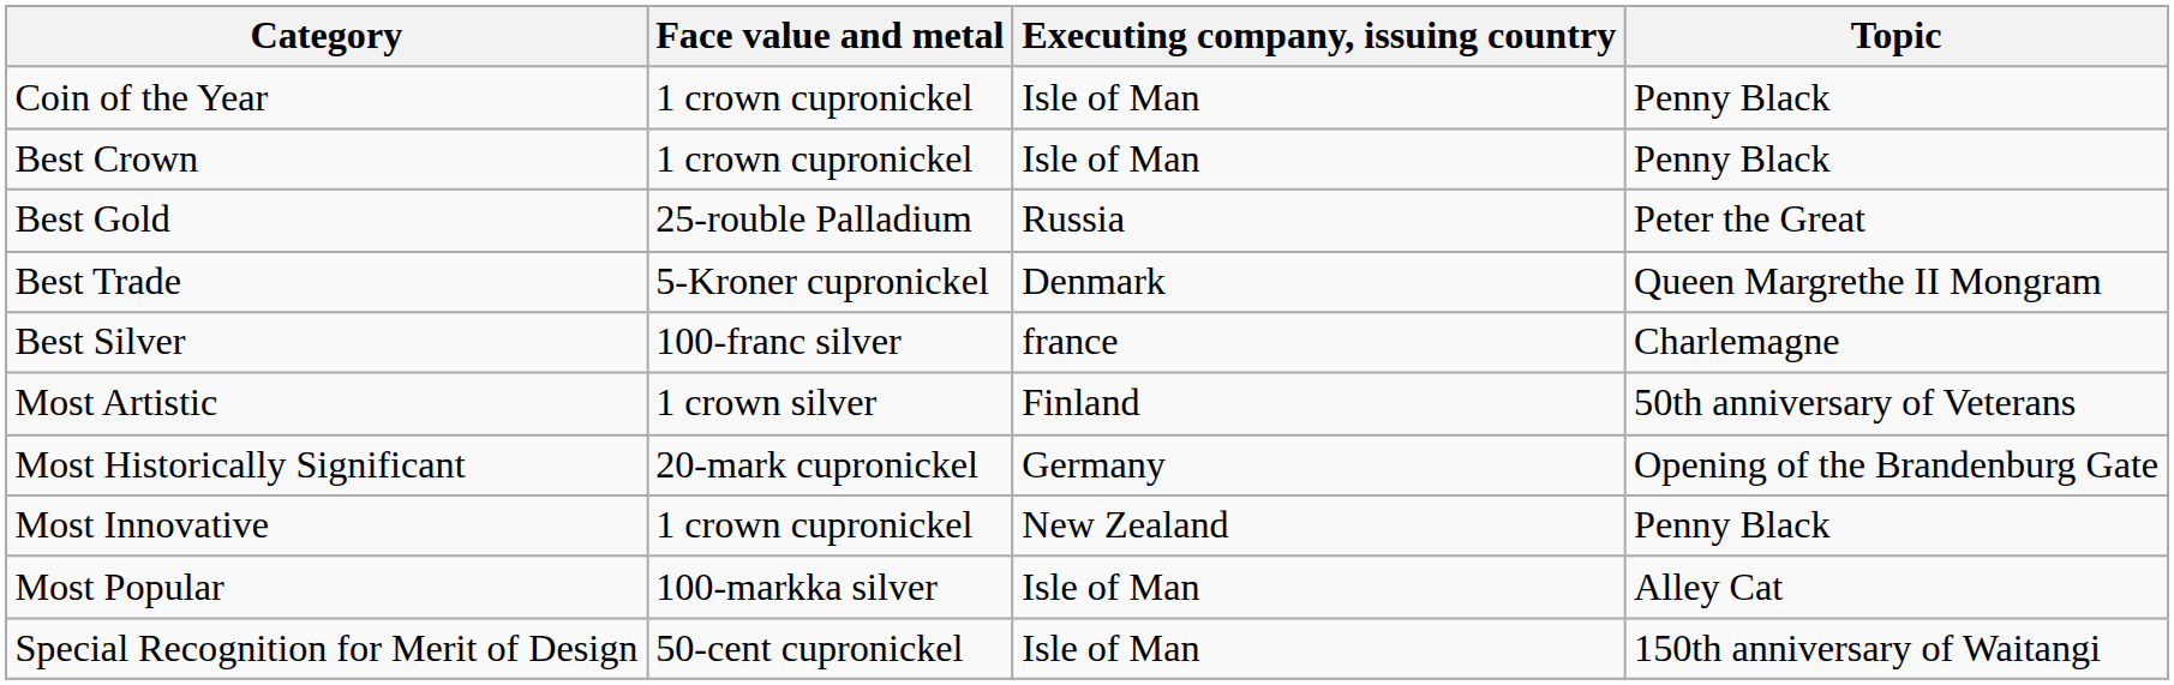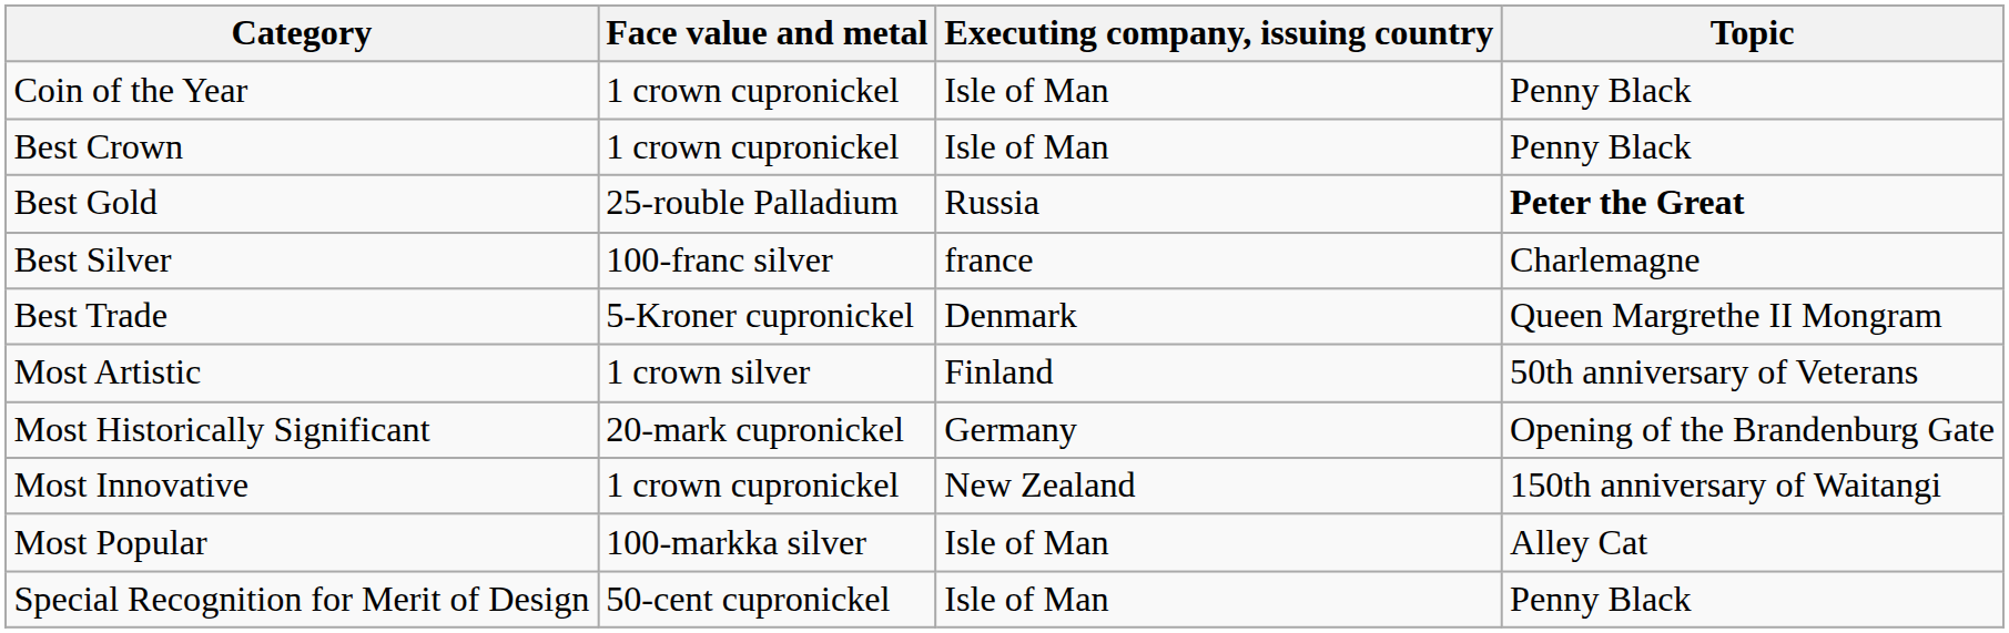 <table class="wikitable plainrowheaders">
 <tr>
 <th>Category</th>
 <th>Face value and metal</th>
 <th>Executing company, issuing country</th>
 <th>Topic</th>
 </tr>
 <tr>
 <td>Coin of the Year</td>
 <td>1 crown cupronickel</td>
 <td>Isle of Man</td>
 <td>Penny Black</td>
 </tr>
 <tr>
 <td>Best Crown</td>
 <td>1 crown cupronickel</td>
 <td>Isle of Man</td>
 <td>Penny Black</td>
 </tr>
 <tr>
 <td>Best Gold</td>
 <td>25-rouble Palladium</td>
 <td>Russia</td>
-<td>Peter the Great</td>
+<td><strong>Peter the Great</strong></td>
+</tr>
+<tr>
+<td>Best Silver</td>
+<td>100-franc silver</td>
+<td>france</td>
+<td>Charlemagne</td>
 </tr>
 <tr>
 <td>Best Trade</td>
 <td>5-Kroner cupronickel</td>
 <td>Denmark</td>
 <td>Queen Margrethe II Mongram</td>
-</tr>
-<tr>
-<td>Best Silver</td>
-<td>100-franc silver</td>
-<td>france</td>
-<td>Charlemagne</td>
 </tr>
 <tr>
 <td>Most Artistic</td>
 <td>1 crown silver</td>
 <td>Finland</td>
 <td>50th anniversary of Veterans</td>
 </tr>
 <tr>
 <td>Most Historically Significant</td>
 <td>20-mark cupronickel</td>
 <td>Germany</td>
 <td>Opening of the Brandenburg Gate</td>
 </tr>
 <tr>
 <td>Most Innovative</td>
 <td>1 crown cupronickel</td>
 <td>New Zealand</td>
-<td>Penny Black</td>
+<td>150th anniversary of Waitangi</td>
 </tr>
 <tr>
 <td>Most Popular</td>
 <td>100-markka silver</td>
 <td>Isle of Man</td>
 <td>Alley Cat</td>
 </tr>
 <tr>
 <td>Special Recognition for Merit of Design</td>
 <td>50-cent cupronickel</td>
 <td>Isle of Man</td>
-<td>150th anniversary of Waitangi</td>
+<td>Penny Black</td>
 </tr>
 </table>
